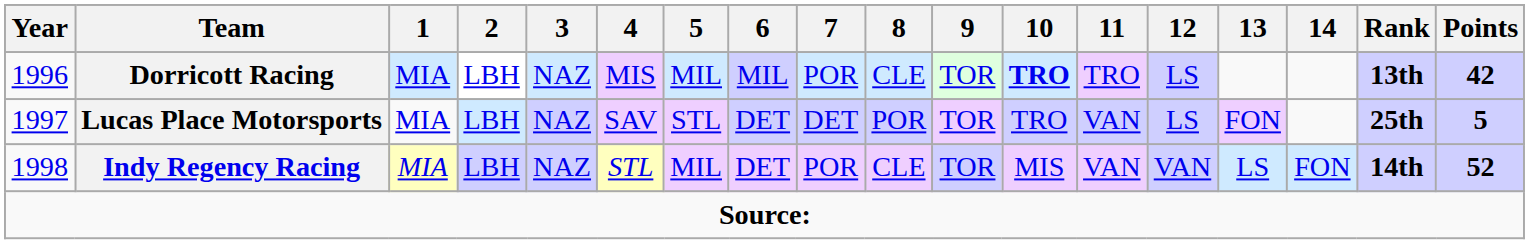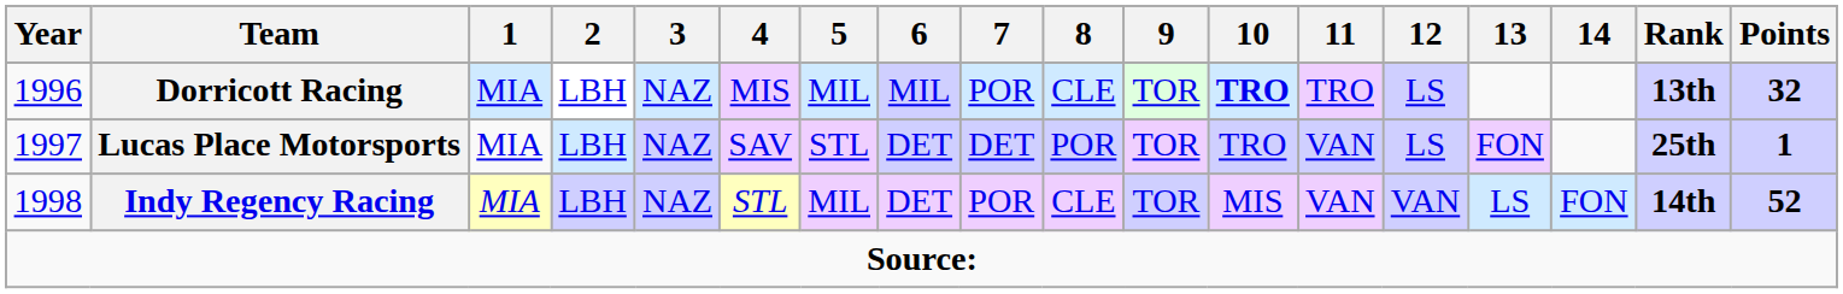 <table class="wikitable" style="text-align:center; font-size:90%">
 <tr>
 <th>Year</th>
 <th>Team</th>
 <th>1</th>
 <th>2</th>
 <th>3</th>
 <th>4</th>
 <th>5</th>
 <th>6</th>
 <th>7</th>
 <th>8</th>
 <th>9</th>
 <th>10</th>
 <th>11</th>
 <th>12</th>
 <th>13</th>
 <th>14</th>
 <th>Rank</th>
 <th>Points</th>
 </tr>
 <tr>
 <td><a href='#'>1996</a></td>
 <th>Dorricott Racing</th>
 <td style="background:#CFEAFF;"><a href='#'>MIA</a><br></td>
 <td style="background:#FFFFFF;"><a href='#'>LBH</a><br></td>
 <td style="background:#CFEAFF;"><a href='#'>NAZ</a><br></td>
 <td style="background:#EFCFFF;"><a href='#'>MIS</a><br></td>
 <td style="background:#CFEAFF;"><a href='#'>MIL</a><br></td>
 <td style="background:#CFCFFF;"><a href='#'>MIL</a><br></td>
 <td style="background:#CFEAFF;"><a href='#'>POR</a><br></td>
 <td style="background:#CFEAFF;"><a href='#'>CLE</a><br></td>
 <td style="background:#DFFFDF;"><a href='#'>TOR</a><br></td>
 <td style="background:#CFEAFF;"><strong><a href='#'>TRO</a><br></strong></td>
 <td style="background:#EFCFFF;"><a href='#'>TRO</a><br></td>
 <td style="background:#CFCFFF;"><a href='#'>LS</a><br></td>
 <td></td>
 <td></td>
 <td style="background:#CFCFFF;"><strong>13th</strong></td>
-<td style="background:#CFCFFF;"><strong>42</strong></td>
+<td style="background:#CFCFFF;"><strong>32</strong></td>
 </tr>
 <tr>
 <td><a href='#'>1997</a></td>
 <th>Lucas Place Motorsports</th>
 <td><a href='#'>MIA</a></td>
 <td style="background:#CFEAFF;"><a href='#'>LBH</a><br></td>
 <td style="background:#CFCFFF;"><a href='#'>NAZ</a><br></td>
 <td style="background:#EFCFFF;"><a href='#'>SAV</a><br></td>
 <td style="background:#EFCFFF;"><a href='#'>STL</a><br></td>
 <td style="background:#CFCFFF;"><a href='#'>DET</a><br></td>
 <td style="background:#CFCFFF;"><a href='#'>DET</a><br></td>
 <td style="background:#CFCFFF;"><a href='#'>POR</a><br></td>
 <td style="background:#EFCFFF;"><a href='#'>TOR</a><br></td>
 <td style="background:#CFCFFF;"><a href='#'>TRO</a><br></td>
 <td style="background:#CFCFFF;"><a href='#'>VAN</a><br></td>
 <td style="background:#CFCFFF;"><a href='#'>LS</a><br></td>
 <td style="background:#EFCFFF;"><a href='#'>FON</a><br></td>
 <td></td>
 <td style="background:#CFCFFF;"><strong>25th</strong></td>
-<td style="background:#CFCFFF;"><strong>5</strong></td>
+<td style="background:#CFCFFF;"><strong>1</strong></td>
 </tr>
 <tr>
 <td><a href='#'>1998</a></td>
 <th><a href='#'>Indy Regency Racing</a></th>
 <td style="background:#FFFFBF;"><em><a href='#'>MIA</a></em><br></td>
 <td style="background:#CFCFFF;"><a href='#'>LBH</a><br></td>
 <td style="background:#CFCFFF;"><a href='#'>NAZ</a><br></td>
 <td style="background:#FFFFBF;"><em><a href='#'>STL</a></em><br></td>
 <td style="background:#EFCFFF;"><a href='#'>MIL</a><br></td>
 <td style="background:#EFCFFF;"><a href='#'>DET</a><br></td>
 <td style="background:#EFCFFF;"><a href='#'>POR</a><br></td>
 <td style="background:#EFCFFF;"><a href='#'>CLE</a><br></td>
 <td style="background:#CFCFFF;"><a href='#'>TOR</a><br></td>
 <td style="background:#EFCFFF;"><a href='#'>MIS</a><br></td>
 <td style="background:#EFCFFF;"><a href='#'>VAN</a><br></td>
 <td style="background:#CFCFFF;"><a href='#'>VAN</a><br></td>
 <td style="background:#CFEAFF;"><a href='#'>LS</a><br></td>
 <td style="background:#CFEAFF;"><a href='#'>FON</a><br></td>
 <td style="background:#CFCFFF;"><strong>14th</strong></td>
 <td style="background:#CFCFFF;"><strong>52</strong></td>
 </tr>
 <tr>
 <td colspan="18"><strong>Source:</strong></td>
 </tr>
 </table>
